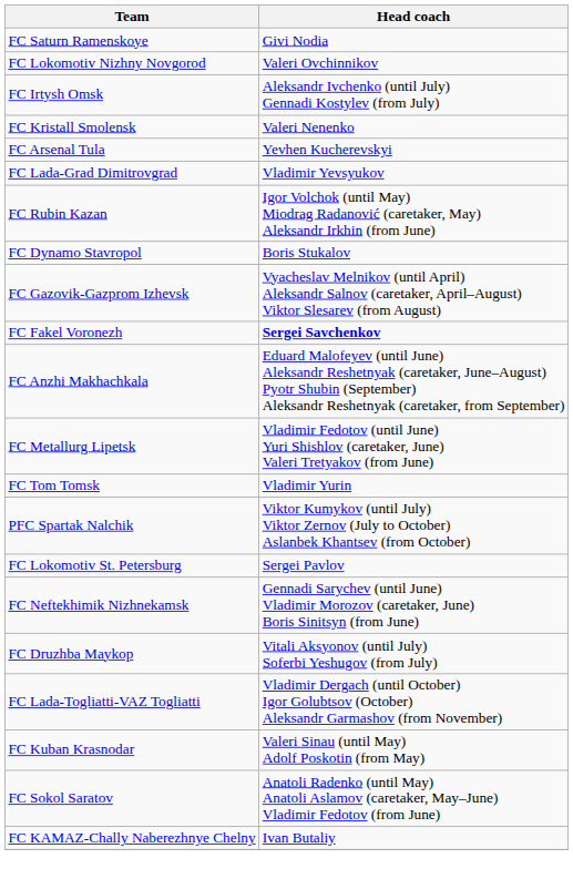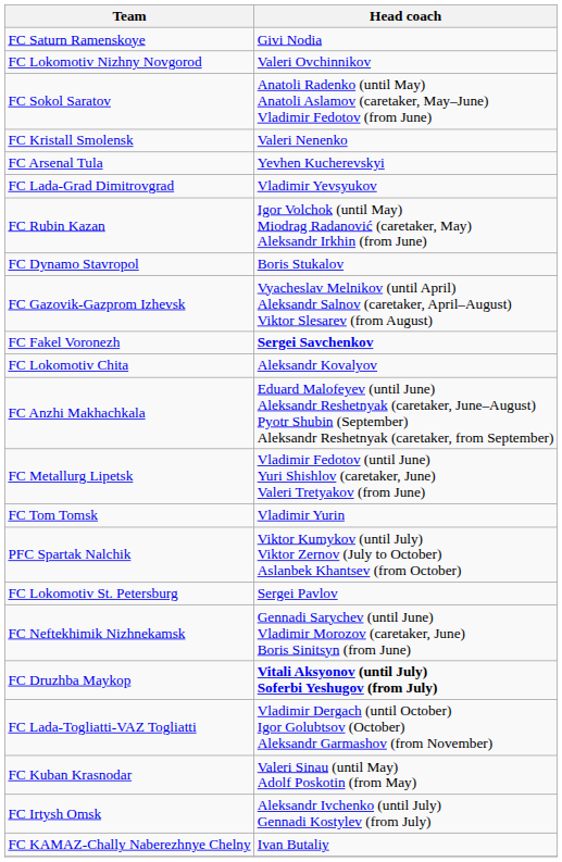 <table class="wikitable">
 <tr>
 <th>Team</th>
 <th>Head coach</th>
 </tr>
 <tr>
 <td><a href='#'>FC Saturn Ramenskoye</a></td>
 <td><a href='#'>Givi Nodia</a> </td>
 </tr>
 <tr>
 <td><a href='#'>FC Lokomotiv Nizhny Novgorod</a></td>
 <td><a href='#'>Valeri Ovchinnikov</a></td>
 </tr>
 <tr>
-<td><a href='#'>FC Irtysh Omsk</a></td>
-<td><a href='#'>Aleksandr Ivchenko</a> (until July)<br><a href='#'>Gennadi Kostylev</a> (from July)</td>
+<td><a href='#'>FC Sokol Saratov</a></td>
+<td><a href='#'>Anatoli Radenko</a>  (until May)<br><a href='#'>Anatoli Aslamov</a> (caretaker, May–June)<br><a href='#'>Vladimir Fedotov</a> (from June)</td>
 </tr>
 <tr>
 <td><a href='#'>FC Kristall Smolensk</a></td>
 <td><a href='#'>Valeri Nenenko</a></td>
 </tr>
 <tr>
 <td><a href='#'>FC Arsenal Tula</a></td>
 <td><a href='#'>Yevhen Kucherevskyi</a> </td>
 </tr>
 <tr>
 <td><a href='#'>FC Lada-Grad Dimitrovgrad</a></td>
 <td><a href='#'>Vladimir Yevsyukov</a></td>
 </tr>
 <tr>
 <td><a href='#'>FC Rubin Kazan</a></td>
 <td><a href='#'>Igor Volchok</a> (until May)<br><a href='#'>Miodrag Radanović</a>  (caretaker, May)<br><a href='#'>Aleksandr Irkhin</a> (from June)</td>
 </tr>
 <tr>
 <td><a href='#'>FC Dynamo Stavropol</a></td>
 <td><a href='#'>Boris Stukalov</a></td>
 </tr>
 <tr>
 <td><a href='#'>FC Gazovik-Gazprom Izhevsk</a></td>
 <td><a href='#'>Vyacheslav Melnikov</a> (until April)<br><a href='#'>Aleksandr Salnov</a> (caretaker, April–August)<br><a href='#'>Viktor Slesarev</a> (from August)</td>
 </tr>
 <tr>
 <td><a href='#'>FC Fakel Voronezh</a></td>
 <td><strong><a href='#'>Sergei Savchenkov</a></strong></td>
 </tr>
 <tr>
+<td><a href='#'>FC Lokomotiv Chita</a></td>
+<td><a href='#'>Aleksandr Kovalyov</a></td>
+</tr>
+<tr>
 <td><a href='#'>FC Anzhi Makhachkala</a></td>
 <td><a href='#'>Eduard Malofeyev</a>  (until June)<br><a href='#'>Aleksandr Reshetnyak</a> (caretaker, June–August)<br><a href='#'>Pyotr Shubin</a> (September)<br>Aleksandr Reshetnyak (caretaker, from September)</td>
 </tr>
 <tr>
 <td><a href='#'>FC Metallurg Lipetsk</a></td>
 <td><a href='#'>Vladimir Fedotov</a> (until June)<br><a href='#'>Yuri Shishlov</a> (caretaker, June)<br><a href='#'>Valeri Tretyakov</a> (from June)</td>
 </tr>
 <tr>
 <td><a href='#'>FC Tom Tomsk</a></td>
 <td><a href='#'>Vladimir Yurin</a></td>
 </tr>
 <tr>
 <td><a href='#'>PFC Spartak Nalchik</a></td>
 <td><a href='#'>Viktor Kumykov</a> (until July)<br><a href='#'>Viktor Zernov</a> (July to October)<br><a href='#'>Aslanbek Khantsev</a> (from October)</td>
 </tr>
 <tr>
 <td><a href='#'>FC Lokomotiv St. Petersburg</a></td>
 <td><a href='#'>Sergei Pavlov</a></td>
 </tr>
 <tr>
 <td><a href='#'>FC Neftekhimik Nizhnekamsk</a></td>
 <td><a href='#'>Gennadi Sarychev</a> (until June)<br><a href='#'>Vladimir Morozov</a> (caretaker, June)<br><a href='#'>Boris Sinitsyn</a> (from June)</td>
 </tr>
 <tr>
 <td><a href='#'>FC Druzhba Maykop</a></td>
-<td><a href='#'>Vitali Aksyonov</a> (until July)<br><a href='#'>Soferbi Yeshugov</a> (from July)</td>
+<td><strong><a href='#'>Vitali Aksyonov</a> (until July)<br><a href='#'>Soferbi Yeshugov</a> (from July)</strong></td>
 </tr>
 <tr>
 <td><a href='#'>FC Lada-Togliatti-VAZ Togliatti</a></td>
 <td><a href='#'>Vladimir Dergach</a> (until October)<br><a href='#'>Igor Golubtsov</a> (October)<br><a href='#'>Aleksandr Garmashov</a> (from November)</td>
 </tr>
 <tr>
 <td><a href='#'>FC Kuban Krasnodar</a></td>
 <td><a href='#'>Valeri Sinau</a> (until May)<br><a href='#'>Adolf Poskotin</a> (from May)</td>
 </tr>
 <tr>
-<td><a href='#'>FC Sokol Saratov</a></td>
-<td><a href='#'>Anatoli Radenko</a>  (until May)<br><a href='#'>Anatoli Aslamov</a> (caretaker, May–June)<br><a href='#'>Vladimir Fedotov</a> (from June)</td>
+<td><a href='#'>FC Irtysh Omsk</a></td>
+<td><a href='#'>Aleksandr Ivchenko</a> (until July)<br><a href='#'>Gennadi Kostylev</a> (from July)</td>
 </tr>
 <tr>
 <td><a href='#'>FC KAMAZ-Chally Naberezhnye Chelny</a></td>
 <td><a href='#'>Ivan Butaliy</a></td>
 </tr>
 <tr>
 </tr>
 </table>
